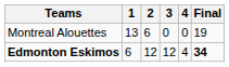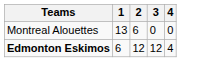 <table class="wikitable">
 <tr>
 <th>Teams</th>
 <th>1</th>
 <th>2</th>
 <th>3</th>
 <th>4</th>
-<th>Final</th>
 </tr>
 <tr>
 <td>Montreal Alouettes</td>
 <td>13</td>
 <td>6</td>
 <td>0</td>
 <td>0</td>
-<td>19</td>
 </tr>
 <tr>
 <td><strong>Edmonton Eskimos</strong></td>
 <td>6</td>
 <td>12</td>
 <td>12</td>
 <td>4</td>
-<td><strong>34</strong></td>
 </tr>
 </table>
